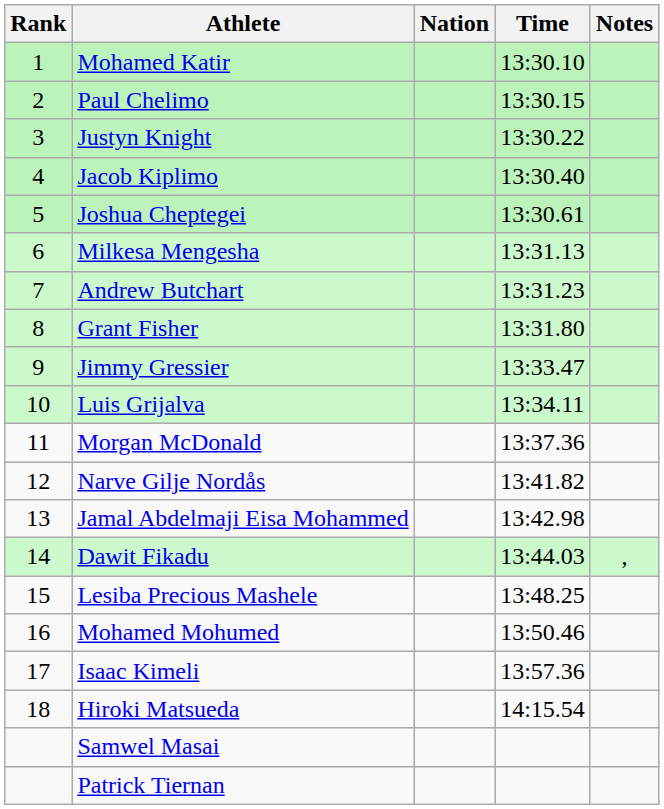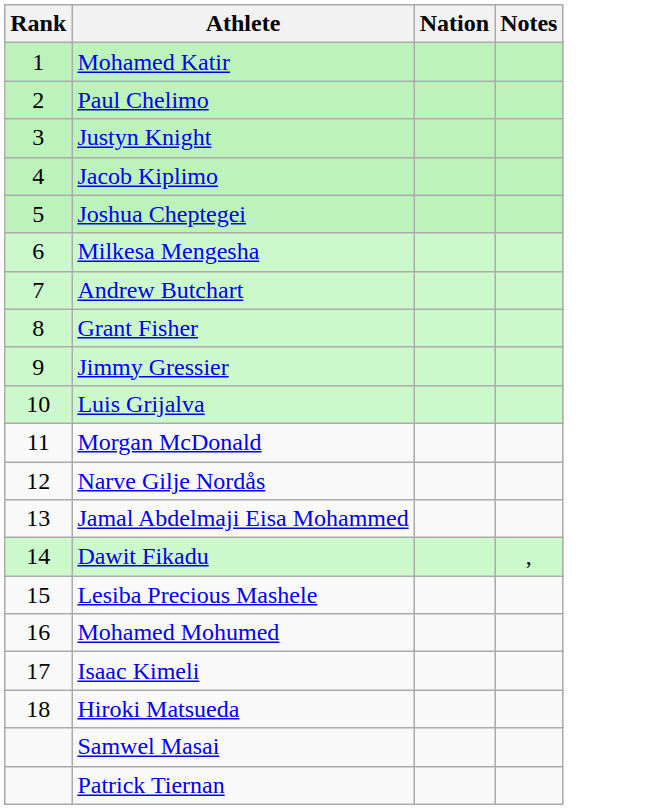 <table class="wikitable sortable" style="text-align:center;">
 <tr>
 <th>Rank</th>
 <th>Athlete</th>
 <th>Nation</th>
-<th>Time</th>
 <th>Notes</th>
 </tr>
 <tr bgcolor=bbf3bb>
 <td>1</td>
 <td align="left"><a href='#'>Mohamed Katir</a></td>
 <td align="left"></td>
-<td>13:30.10</td>
 <td></td>
 </tr>
 <tr bgcolor=bbf3bb>
 <td>2</td>
 <td align="left"><a href='#'>Paul Chelimo</a></td>
 <td align="left"></td>
-<td>13:30.15</td>
 <td></td>
 </tr>
 <tr bgcolor=bbf3bb>
 <td>3</td>
 <td align="left"><a href='#'>Justyn Knight</a></td>
 <td align="left"></td>
-<td>13:30.22</td>
 <td></td>
 </tr>
 <tr bgcolor=bbf3bb>
 <td>4</td>
 <td align="left"><a href='#'>Jacob Kiplimo</a></td>
 <td align="left"></td>
-<td>13:30.40</td>
 <td></td>
 </tr>
 <tr bgcolor=bbf3bb>
 <td>5</td>
 <td align="left"><a href='#'>Joshua Cheptegei</a></td>
 <td align="left"></td>
-<td>13:30.61</td>
 <td></td>
 </tr>
 <tr bgcolor=ccf9cc>
 <td>6</td>
 <td align="left"><a href='#'>Milkesa Mengesha</a></td>
 <td align="left"></td>
-<td>13:31.13</td>
 <td></td>
 </tr>
 <tr bgcolor=ccf9cc>
 <td>7</td>
 <td align="left"><a href='#'>Andrew Butchart</a></td>
 <td align="left"></td>
-<td>13:31.23</td>
 <td></td>
 </tr>
 <tr bgcolor=ccf9cc>
 <td>8</td>
 <td align="left"><a href='#'>Grant Fisher</a></td>
 <td align="left"></td>
-<td>13:31.80</td>
 <td></td>
 </tr>
 <tr bgcolor=ccf9cc>
 <td>9</td>
 <td align="left"><a href='#'>Jimmy Gressier</a></td>
 <td align="left"></td>
-<td>13:33.47</td>
 <td></td>
 </tr>
 <tr bgcolor=ccf9cc>
 <td>10</td>
 <td align="left"><a href='#'>Luis Grijalva</a></td>
 <td align="left"></td>
-<td>13:34.11</td>
 <td></td>
 </tr>
 <tr>
 <td>11</td>
 <td align="left"><a href='#'>Morgan McDonald</a></td>
 <td align="left"></td>
-<td>13:37.36</td>
 <td></td>
 </tr>
 <tr>
 <td>12</td>
 <td align="left"><a href='#'>Narve Gilje Nordås</a></td>
 <td align="left"></td>
-<td>13:41.82</td>
 <td></td>
 </tr>
 <tr>
 <td>13</td>
 <td align="left"><a href='#'>Jamal Abdelmaji Eisa Mohammed</a></td>
 <td align="left"></td>
-<td>13:42.98</td>
 <td></td>
 </tr>
 <tr bgcolor=ccf9cc>
 <td>14</td>
 <td align="left"><a href='#'>Dawit Fikadu</a></td>
 <td align="left"></td>
-<td>13:44.03</td>
 <td>, </td>
 </tr>
 <tr>
 <td>15</td>
 <td align="left"><a href='#'>Lesiba Precious Mashele</a></td>
 <td align="left"></td>
-<td>13:48.25</td>
 <td></td>
 </tr>
 <tr>
 <td>16</td>
 <td align="left"><a href='#'>Mohamed Mohumed</a></td>
 <td align="left"></td>
-<td>13:50.46</td>
 <td></td>
 </tr>
 <tr>
 <td>17</td>
 <td align="left"><a href='#'>Isaac Kimeli</a></td>
 <td align="left"></td>
-<td>13:57.36</td>
 <td></td>
 </tr>
 <tr>
 <td>18</td>
 <td align="left"><a href='#'>Hiroki Matsueda</a></td>
 <td align="left"></td>
-<td>14:15.54</td>
 <td></td>
 </tr>
 <tr>
 <td></td>
 <td align="left"><a href='#'>Samwel Masai</a></td>
 <td align="left"></td>
 <td></td>
-<td></td>
 </tr>
 <tr>
 <td></td>
 <td align="left"><a href='#'>Patrick Tiernan</a></td>
 <td align="left"></td>
 <td></td>
-<td></td>
 </tr>
 </table>
